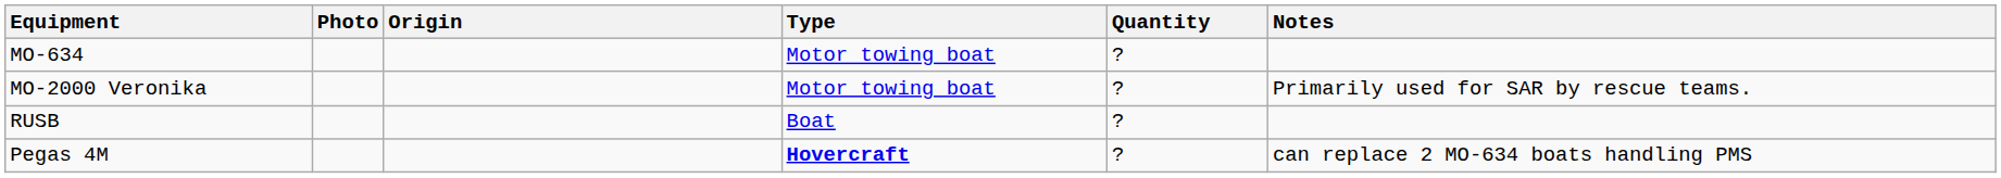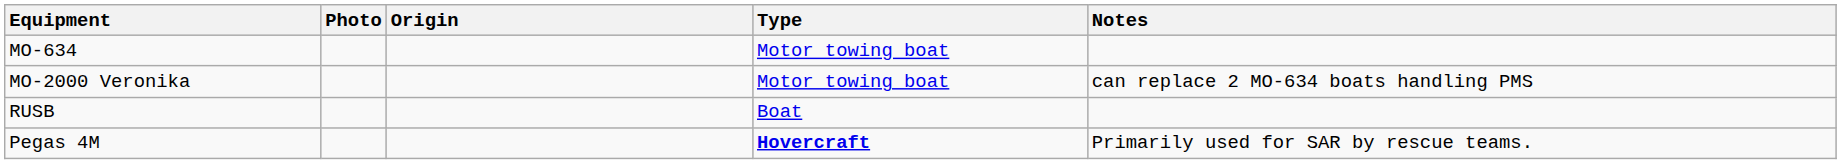 <table class="wikitable" border="1" width="100%">
 <tr>
 <th style="text-align:left;">Equipment</th>
 <th width="1%" style="text-align:left;">Photo</th>
 <th width="20%" style="text-align:left;">Origin</th>
 <th style="text-align:left;">Type</th>
-<th style="text-align:left;">Quantity</th>
 <th style="text-align:left;">Notes</th>
 </tr>
 <tr>
 <td>MO-634</td>
 <td></td>
 <td></td>
 <td><a href='#'>Motor towing boat</a></td>
-<td>?</td>
 <td></td>
 </tr>
 <tr>
 <td>MO-2000 Veronika</td>
 <td></td>
 <td></td>
 <td><a href='#'>Motor towing boat</a></td>
-<td>?</td>
-<td>Primarily used for SAR by rescue teams.</td>
+<td>can replace 2 MO-634 boats handling PMS</td>
 </tr>
 <tr>
 <td>RUSB</td>
 <td></td>
 <td></td>
 <td><a href='#'>Boat</a></td>
-<td>?</td>
 <td></td>
 </tr>
 <tr>
 <td>Pegas 4M</td>
 <td></td>
 <td></td>
 <td><strong><a href='#'>Hovercraft</a></strong></td>
-<td>?</td>
-<td>can replace 2 MO-634 boats handling PMS</td>
+<td>Primarily used for SAR by rescue teams.</td>
 </tr>
 </table>
